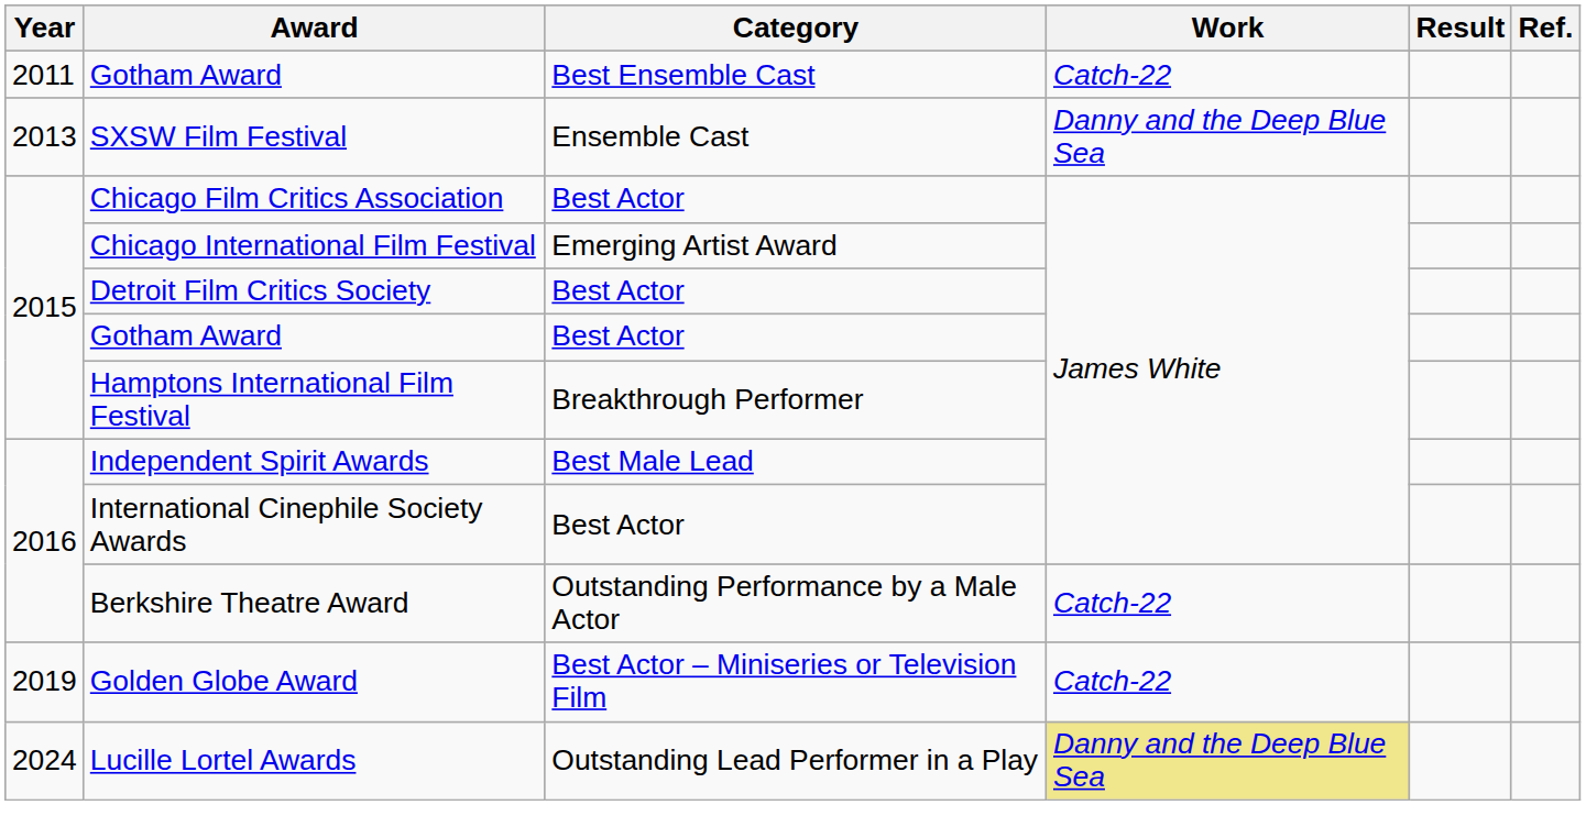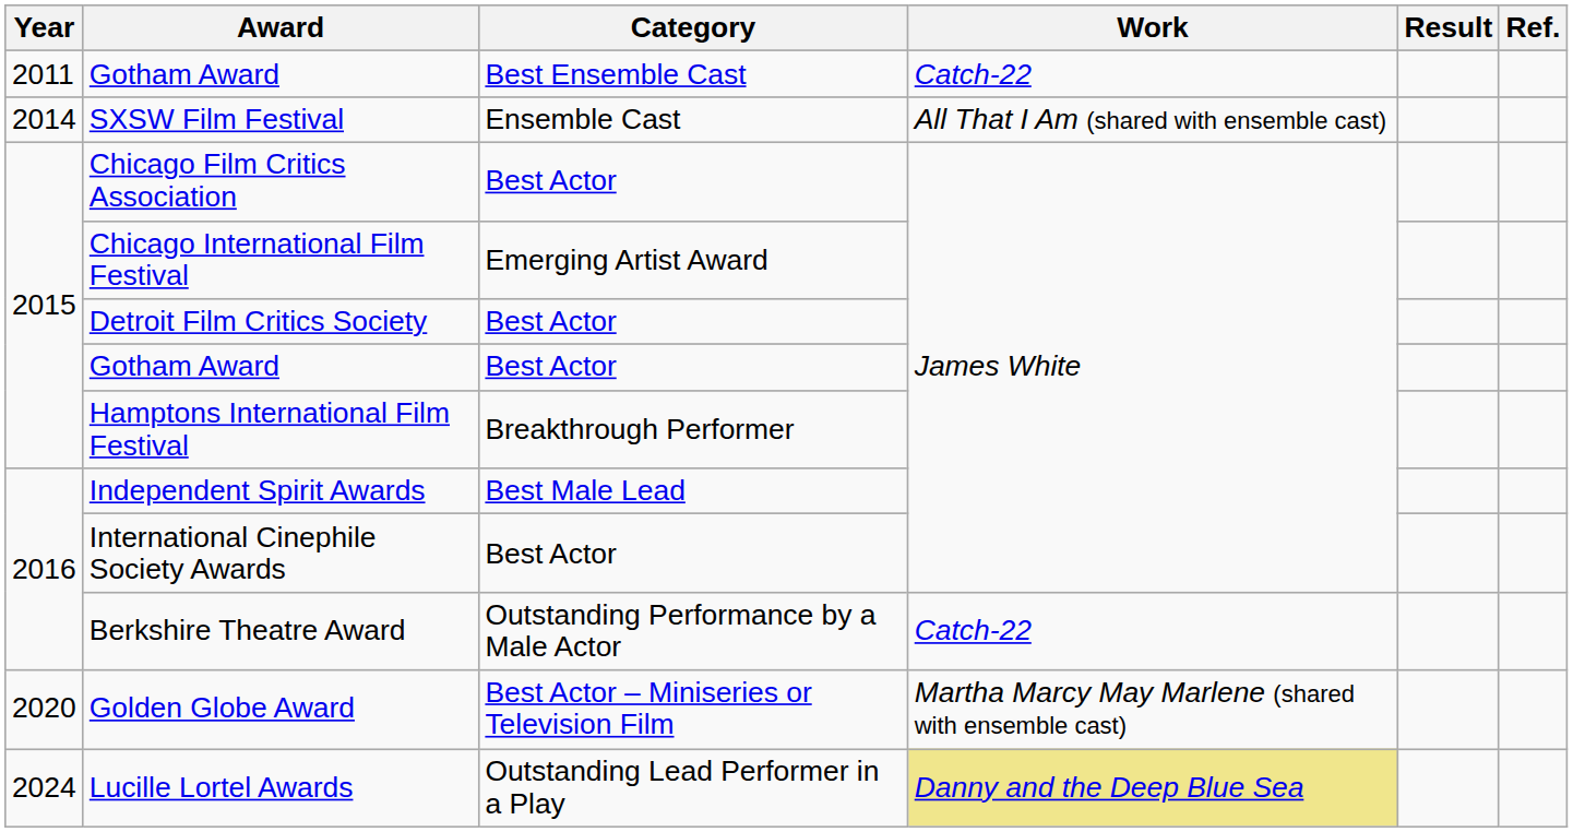 <table class="wikitable">
 <tr>
 <th>Year</th>
 <th>Award</th>
 <th>Category</th>
 <th>Work</th>
 <th>Result</th>
 <th>Ref.</th>
 </tr>
 <tr>
 <td>2011</td>
 <td><a href='#'>Gotham Award</a></td>
 <td><a href='#'>Best Ensemble Cast</a></td>
 <td><em><a href='#'>Catch-22</a></em></td>
 <td></td>
 <td></td>
 </tr>
 <tr>
-<td>2013</td>
+<td>2014</td>
 <td><a href='#'>SXSW Film Festival</a></td>
 <td>Ensemble Cast</td>
-<td><em><a href='#'>Danny and the Deep Blue Sea</a></em></td>
+<td><em>All That I Am</em> <small>(shared with ensemble cast)</small></td>
 <td></td>
 <td></td>
 </tr>
 <tr>
 <td rowspan="5">2015</td>
 <td><a href='#'>Chicago Film Critics Association</a></td>
 <td><a href='#'>Best Actor</a></td>
 <td rowspan="7"><em>James White</em></td>
 <td></td>
 <td></td>
 </tr>
 <tr>
 <td><a href='#'>Chicago International Film Festival</a></td>
 <td>Emerging Artist Award</td>
 <td></td>
 <td></td>
 </tr>
 <tr>
 <td><a href='#'>Detroit Film Critics Society</a></td>
 <td><a href='#'>Best Actor</a></td>
 <td></td>
 <td></td>
 </tr>
 <tr>
 <td><a href='#'>Gotham Award</a></td>
 <td><a href='#'>Best Actor</a></td>
 <td></td>
 <td></td>
 </tr>
 <tr>
 <td><a href='#'>Hamptons International Film Festival</a></td>
 <td>Breakthrough Performer</td>
 <td></td>
 <td></td>
 </tr>
 <tr>
 <td rowspan="3">2016</td>
 <td><a href='#'>Independent Spirit Awards</a></td>
 <td><a href='#'>Best Male Lead</a></td>
 <td></td>
 <td></td>
 </tr>
 <tr>
 <td>International Cinephile Society Awards</td>
 <td>Best Actor</td>
 <td></td>
 <td></td>
 </tr>
 <tr>
 <td>Berkshire Theatre Award</td>
 <td>Outstanding Performance by a Male Actor</td>
 <td><em><a href='#'>Catch-22</a></em></td>
 <td></td>
 <td></td>
 </tr>
 <tr>
-<td>2019</td>
+<td>2020</td>
 <td><a href='#'>Golden Globe Award</a></td>
 <td><a href='#'>Best Actor – Miniseries or Television Film</a></td>
-<td><em><a href='#'>Catch-22</a></em></td>
+<td><em>Martha Marcy May Marlene</em> <small>(shared with ensemble cast)</small></td>
 <td></td>
 <td></td>
 </tr>
 <tr>
 <td>2024</td>
 <td><a href='#'>Lucille Lortel Awards</a></td>
 <td>Outstanding Lead Performer in a Play</td>
 <td style="background: khaki;"><em><a href='#'>Danny and the Deep Blue Sea</a></em></td>
 <td></td>
 <td></td>
 </tr>
 </table>
